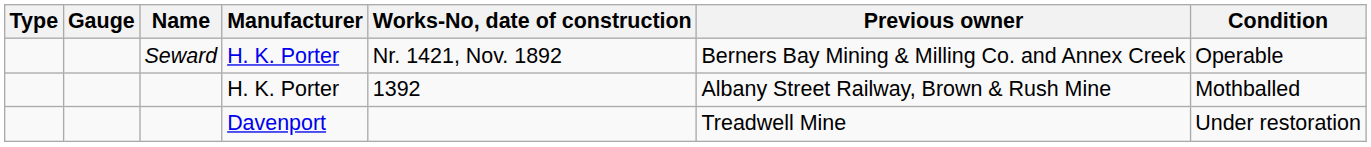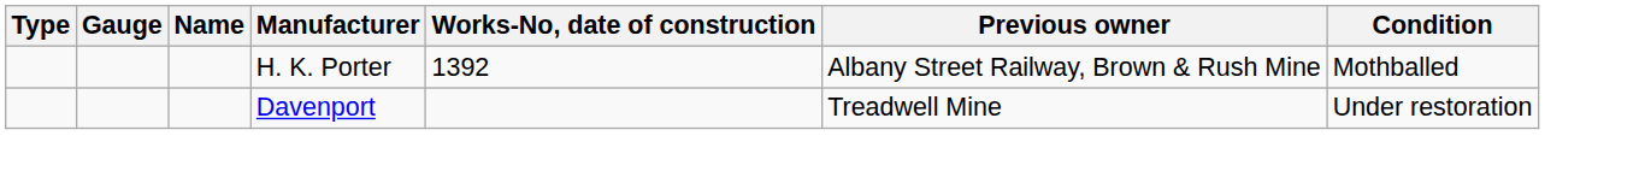 <table class="wikitable">
 <tr>
 <th>Type</th>
 <th>Gauge</th>
 <th>Name</th>
 <th>Manufacturer</th>
 <th>Works-No, date of construction</th>
 <th>Previous owner</th>
 <th>Condition</th>
-</tr>
-<tr>
-<td></td>
-<td></td>
-<td><em>Seward</em></td>
-<td><a href='#'>H. K. Porter</a></td>
-<td>Nr. 1421, Nov. 1892</td>
-<td>Berners Bay Mining & Milling Co. and Annex Creek</td>
-<td>Operable</td>
 </tr>
 <tr>
 <td></td>
 <td></td>
 <td></td>
 <td>H. K. Porter</td>
 <td>1392</td>
 <td>Albany Street Railway, Brown & Rush Mine</td>
 <td>Mothballed</td>
 </tr>
 <tr>
 <td></td>
 <td></td>
 <td></td>
 <td><a href='#'>Davenport</a></td>
 <td></td>
 <td>Treadwell Mine</td>
 <td>Under restoration</td>
 </tr>
 </table>
